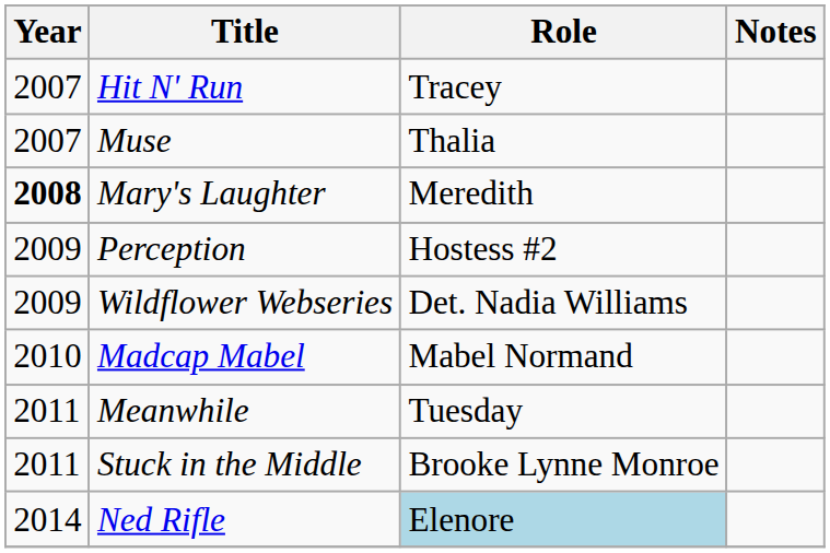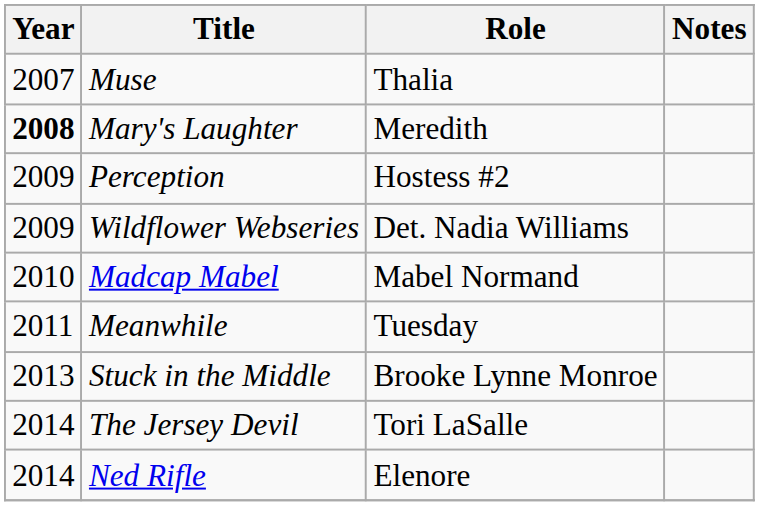 <table class="wikitable sortable">
 <tr>
 <th>Year</th>
 <th>Title</th>
 <th>Role</th>
 <th class="unsortable">Notes</th>
-</tr>
-<tr>
-<td>2007</td>
-<td><em><a href='#'>Hit N' Run</a></em></td>
-<td>Tracey</td>
-<td></td>
 </tr>
 <tr>
 <td>2007</td>
 <td><em>Muse</em></td>
 <td>Thalia</td>
 <td></td>
 </tr>
 <tr>
 <td><strong>2008</strong></td>
 <td><em>Mary's Laughter</em></td>
 <td>Meredith</td>
 <td></td>
 </tr>
 <tr>
 <td>2009</td>
 <td><em>Perception</em></td>
 <td>Hostess #2</td>
 <td></td>
 </tr>
 <tr>
 <td>2009</td>
 <td><em>Wildflower Webseries</em></td>
 <td>Det. Nadia Williams</td>
 <td></td>
 </tr>
 <tr>
 <td>2010</td>
 <td><em><a href='#'>Madcap Mabel</a></em></td>
 <td>Mabel Normand</td>
 <td></td>
 </tr>
 <tr>
 <td>2011</td>
 <td><em>Meanwhile</em></td>
 <td>Tuesday</td>
 <td></td>
 </tr>
 <tr>
-<td>2011</td>
+<td>2013</td>
 <td><em>Stuck in the Middle</em></td>
 <td>Brooke Lynne Monroe</td>
 <td></td>
 </tr>
 <tr>
 <td>2014</td>
+<td><em>The Jersey Devil</em></td>
+<td>Tori LaSalle</td>
+<td></td>
+</tr>
+<tr>
+<td>2014</td>
 <td><em><a href='#'>Ned Rifle</a></em></td>
-<td style="background: lightblue;">Elenore</td>
+<td>Elenore</td>
 <td></td>
 </tr>
 <tr>
 </tr>
 </table>
